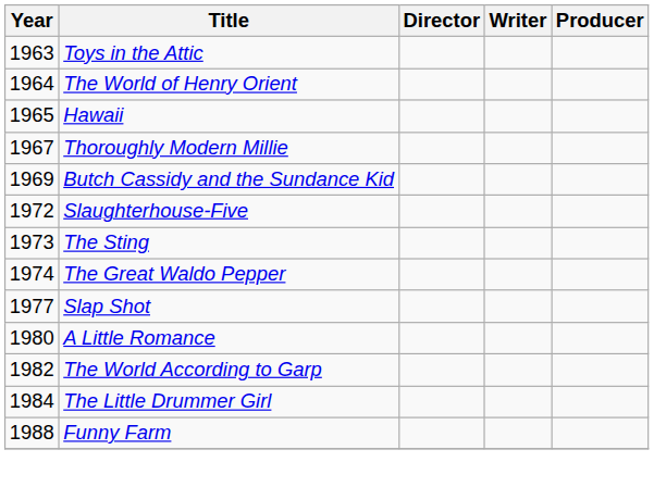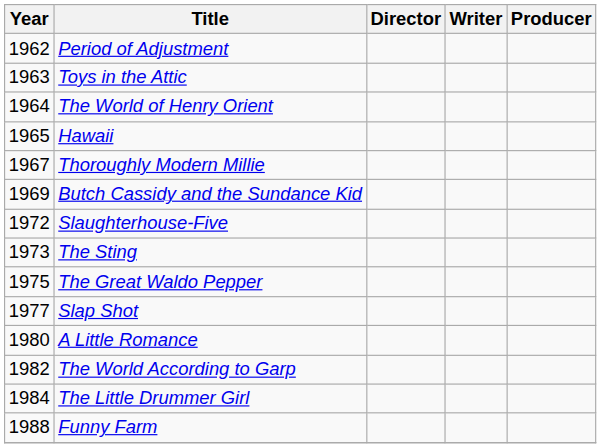 <table class="wikitable">
 <tr>
 <th>Year</th>
 <th>Title</th>
 <th>Director</th>
 <th>Writer</th>
 <th>Producer</th>
+</tr>
+<tr>
+<td>1962</td>
+<td><em><a href='#'>Period of Adjustment</a></em></td>
+<td></td>
+<td></td>
+<td></td>
 </tr>
 <tr>
 <td>1963</td>
 <td><em><a href='#'>Toys in the Attic</a></em></td>
 <td></td>
 <td></td>
 <td></td>
 </tr>
 <tr>
 <td>1964</td>
 <td><em><a href='#'>The World of Henry Orient</a></em></td>
 <td></td>
 <td></td>
 <td></td>
 </tr>
 <tr>
 <td>1965</td>
 <td><em><a href='#'>Hawaii</a></em></td>
 <td></td>
 <td></td>
 <td></td>
 </tr>
 <tr>
 <td>1967</td>
 <td><em><a href='#'>Thoroughly Modern Millie</a></em></td>
 <td></td>
 <td></td>
 <td></td>
 </tr>
 <tr>
 <td>1969</td>
 <td><em><a href='#'>Butch Cassidy and the Sundance Kid</a></em></td>
 <td></td>
 <td></td>
 <td></td>
 </tr>
 <tr>
 <td>1972</td>
 <td><em><a href='#'>Slaughterhouse-Five</a></em></td>
 <td></td>
 <td></td>
 <td></td>
 </tr>
 <tr>
 <td>1973</td>
 <td><em><a href='#'>The Sting</a></em></td>
 <td></td>
 <td></td>
 <td></td>
 </tr>
 <tr>
-<td>1974</td>
+<td>1975</td>
 <td><em><a href='#'>The Great Waldo Pepper</a></em></td>
 <td></td>
 <td></td>
 <td></td>
 </tr>
 <tr>
 <td>1977</td>
 <td><em><a href='#'>Slap Shot</a></em></td>
 <td></td>
 <td></td>
 <td></td>
 </tr>
 <tr>
 <td>1980</td>
 <td><em><a href='#'>A Little Romance</a></em></td>
 <td></td>
 <td></td>
 <td></td>
 </tr>
 <tr>
 <td>1982</td>
 <td><em><a href='#'>The World According to Garp</a></em></td>
 <td></td>
 <td></td>
 <td></td>
 </tr>
 <tr>
 <td>1984</td>
 <td><em><a href='#'>The Little Drummer Girl</a></em></td>
 <td></td>
 <td></td>
 <td></td>
 </tr>
 <tr>
 <td>1988</td>
 <td><em><a href='#'>Funny Farm</a></em></td>
 <td></td>
 <td></td>
 <td></td>
 </tr>
 <tr>
 </tr>
 </table>
